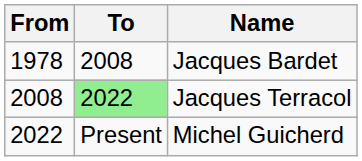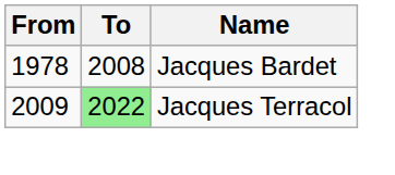 <table class="wikitable">
 <tr>
 <th>From</th>
 <th>To</th>
 <th>Name</th>
 </tr>
 <tr>
 <td>1978</td>
 <td>2008</td>
 <td>Jacques Bardet</td>
 </tr>
 <tr>
-<td>2008</td>
+<td>2009</td>
 <td style="background: lightgreen;">2022</td>
 <td>Jacques Terracol</td>
 </tr>
-<tr>
-<td>2022</td>
-<td>Present</td>
-<td>Michel Guicherd</td>
-</tr>
 </table>
